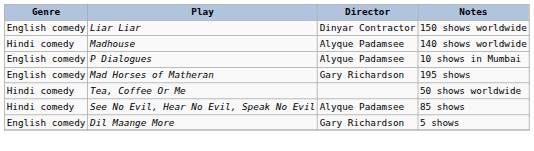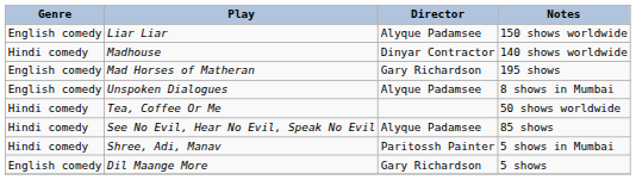 <table class="wikitable" style="font-size:90%;">
 <tr>
 <th style="background:#B0C4DE;">Genre</th>
 <th style="background:#B0C4DE;">Play</th>
 <th style="background:#B0C4DE;">Director</th>
 <th style="background:#B0C4DE;">Notes</th>
 </tr>
 <tr>
 <td>English comedy</td>
 <td><em>Liar Liar</em></td>
-<td>Dinyar Contractor</td>
+<td>Alyque Padamsee</td>
 <td>150 shows worldwide</td>
 </tr>
 <tr>
 <td>Hindi comedy</td>
 <td><em>Madhouse</em></td>
-<td>Alyque Padamsee</td>
+<td>Dinyar Contractor</td>
 <td>140 shows worldwide</td>
-</tr>
-<tr>
-<td>English comedy</td>
-<td><em>P Dialogues</em></td>
-<td>Alyque Padamsee</td>
-<td>10 shows in Mumbai</td>
 </tr>
 <tr>
 <td>English comedy</td>
 <td><em>Mad Horses of Matheran</em></td>
 <td>Gary Richardson</td>
 <td>195 shows</td>
+</tr>
+<tr>
+<td>English comedy</td>
+<td><em>Unspoken Dialogues</em></td>
+<td>Alyque Padamsee</td>
+<td>8 shows in Mumbai</td>
 </tr>
 <tr>
 <td>Hindi comedy</td>
 <td><em>Tea, Coffee Or Me</em></td>
 <td></td>
 <td>50 shows worldwide</td>
 </tr>
 <tr>
 <td>Hindi comedy</td>
 <td><em>See No Evil, Hear No Evil, Speak No Evil</em></td>
 <td>Alyque Padamsee</td>
 <td>85 shows</td>
 </tr>
 <tr>
+<td>Hindi comedy</td>
+<td><em>Shree, Adi, Manav</em></td>
+<td>Paritossh Painter</td>
+<td>5 shows in Mumbai</td>
+</tr>
+<tr>
 <td>English comedy</td>
 <td><em>Dil Maange More</em></td>
 <td>Gary Richardson</td>
 <td>5 shows</td>
 </tr>
 <tr>
 </tr>
 </table>
